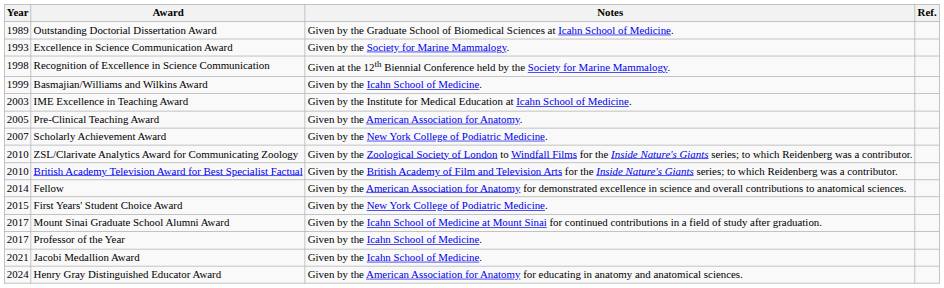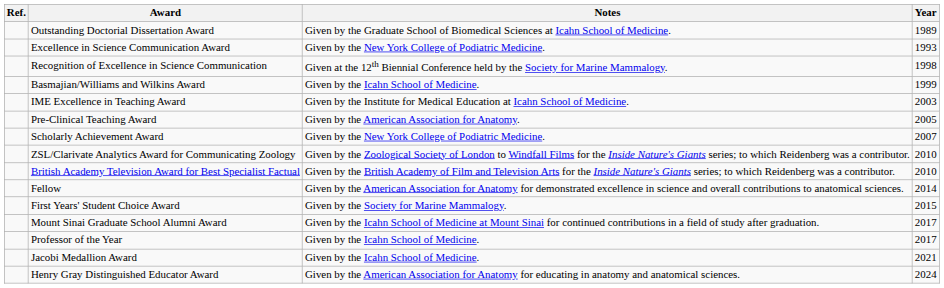 <table class="wikitable">
 <tr>
-<th>Year</th>
+<th>Ref.</th>
 <th>Award</th>
 <th>Notes</th>
-<th>Ref.</th>
+<th>Year</th>
 </tr>
 <tr>
-<td>1989</td>
+<td></td>
 <td>Outstanding Doctorial Dissertation Award</td>
 <td>Given by the Graduate School of Biomedical Sciences at <a href='#'>Icahn School of Medicine</a>.</td>
-<td></td>
+<td>1989</td>
 </tr>
 <tr>
+<td></td>
+<td>Excellence in Science Communication Award</td>
+<td>Given by the <a href='#'>New York College of Podiatric Medicine</a>.</td>
 <td>1993</td>
-<td>Excellence in Science Communication Award</td>
-<td>Given by the <a href='#'>Society for Marine Mammalogy</a>.</td>
-<td></td>
 </tr>
 <tr>
-<td>1998</td>
+<td></td>
 <td>Recognition of Excellence in Science Communication</td>
 <td>Given at the 12<sup>th</sup> Biennial Conference held by the <a href='#'>Society for Marine Mammalogy</a>.</td>
-<td></td>
+<td>1998</td>
 </tr>
 <tr>
-<td>1999</td>
+<td></td>
 <td>Basmajian/Williams and Wilkins Award</td>
 <td>Given by the <a href='#'>Icahn School of Medicine</a>.</td>
-<td></td>
+<td>1999</td>
 </tr>
 <tr>
-<td>2003</td>
+<td></td>
 <td>IME Excellence in Teaching Award</td>
 <td>Given by the Institute for Medical Education at <a href='#'>Icahn School of Medicine</a>.</td>
-<td></td>
+<td>2003</td>
 </tr>
 <tr>
-<td>2005</td>
+<td></td>
 <td>Pre-Clinical Teaching Award</td>
 <td>Given by the <a href='#'>American Association for Anatomy</a>.</td>
-<td></td>
+<td>2005</td>
 </tr>
 <tr>
-<td>2007</td>
+<td></td>
 <td>Scholarly Achievement Award</td>
 <td>Given by the <a href='#'>New York College of Podiatric Medicine</a>.</td>
-<td></td>
+<td>2007</td>
 </tr>
 <tr>
-<td>2010</td>
+<td></td>
 <td>ZSL/Clarivate Analytics Award for Communicating Zoology</td>
 <td>Given by the <a href='#'>Zoological Society of London</a> to <a href='#'>Windfall Films</a> for the <em><a href='#'>Inside Nature's Giants</a></em> series; to which Reidenberg was a contributor.</td>
-<td></td>
+<td>2010</td>
 </tr>
 <tr>
-<td>2010</td>
+<td></td>
 <td><a href='#'>British Academy Television Award for Best Specialist Factual</a></td>
 <td>Given by the <a href='#'>British Academy of Film and Television Arts</a> for the <em><a href='#'>Inside Nature's Giants</a></em> series; to which Reidenberg was a contributor.</td>
-<td></td>
+<td>2010</td>
 </tr>
 <tr>
-<td>2014</td>
+<td></td>
 <td>Fellow</td>
 <td>Given by the <a href='#'>American Association for Anatomy</a> for demonstrated excellence in science and overall contributions to anatomical sciences.</td>
-<td></td>
+<td>2014</td>
 </tr>
 <tr>
+<td></td>
+<td>First Years' Student Choice Award</td>
+<td>Given by the <a href='#'>Society for Marine Mammalogy</a>.</td>
 <td>2015</td>
-<td>First Years' Student Choice Award</td>
-<td>Given by the <a href='#'>New York College of Podiatric Medicine</a>.</td>
-<td></td>
 </tr>
 <tr>
-<td>2017</td>
+<td></td>
 <td>Mount Sinai Graduate School Alumni Award</td>
 <td>Given by the <a href='#'>Icahn School of Medicine at Mount Sinai</a> for continued contributions in a field of study after graduation.</td>
-<td></td>
+<td>2017</td>
 </tr>
 <tr>
-<td>2017</td>
+<td></td>
 <td>Professor of the Year</td>
 <td>Given by the <a href='#'>Icahn School of Medicine</a>.</td>
-<td></td>
+<td>2017</td>
 </tr>
 <tr>
-<td>2021</td>
+<td></td>
 <td>Jacobi Medallion Award</td>
 <td>Given by the <a href='#'>Icahn School of Medicine</a>.</td>
-<td></td>
+<td>2021</td>
 </tr>
 <tr>
-<td>2024</td>
+<td></td>
 <td>Henry Gray Distinguished Educator Award</td>
 <td>Given by the <a href='#'>American Association for Anatomy</a> for educating in anatomy and anatomical sciences.</td>
-<td></td>
+<td>2024</td>
 </tr>
 </table>
